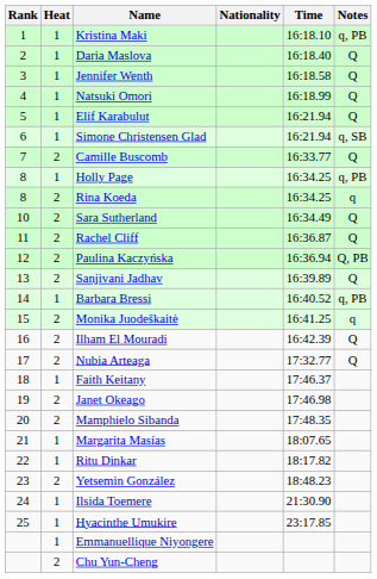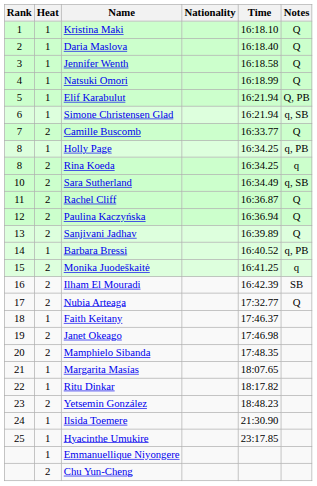 <table class="wikitable sortable" style="text-align:center">
 <tr>
 <th>Rank</th>
 <th>Heat</th>
 <th>Name</th>
 <th>Nationality</th>
 <th>Time</th>
 <th>Notes</th>
 </tr>
 <tr bgcolor=ccffcc>
 <td>1</td>
 <td>1</td>
 <td align=left><a href='#'>Kristina Maki</a></td>
 <td align=left></td>
 <td>16:18.10</td>
-<td>q, PB</td>
+<td>Q</td>
 </tr>
 <tr bgcolor=ccffcc>
 <td>2</td>
 <td>1</td>
 <td align=left><a href='#'>Daria Maslova</a></td>
 <td align=left></td>
 <td>16:18.40</td>
 <td>Q</td>
 </tr>
 <tr bgcolor=ccffcc>
 <td>3</td>
 <td>1</td>
 <td align=left><a href='#'>Jennifer Wenth</a></td>
 <td align=left></td>
 <td>16:18.58</td>
 <td>Q</td>
 </tr>
 <tr bgcolor=ccffcc>
 <td>4</td>
 <td>1</td>
 <td align=left><a href='#'>Natsuki Omori</a></td>
 <td align=left></td>
 <td>16:18.99</td>
 <td>Q</td>
 </tr>
 <tr bgcolor=ccffcc>
 <td>5</td>
 <td>1</td>
 <td align=left><a href='#'>Elif Karabulut</a></td>
 <td align=left></td>
 <td>16:21.94</td>
-<td>Q</td>
+<td>Q, PB</td>
 </tr>
 <tr bgcolor=ddffdd>
 <td>6</td>
 <td>1</td>
 <td align=left><a href='#'>Simone Christensen Glad</a></td>
 <td align=left></td>
 <td>16:21.94</td>
 <td>q, SB</td>
 </tr>
 <tr bgcolor=ccffcc>
 <td>7</td>
 <td>2</td>
 <td align=left><a href='#'>Camille Buscomb</a></td>
 <td align=left></td>
 <td>16:33.77</td>
 <td>Q</td>
 </tr>
 <tr bgcolor=ddffdd>
 <td>8</td>
 <td>1</td>
 <td align=left><a href='#'>Holly Page</a></td>
 <td align=left></td>
 <td>16:34.25</td>
 <td>q, PB</td>
 </tr>
 <tr bgcolor=ccffcc>
 <td>8</td>
 <td>2</td>
 <td align=left><a href='#'>Rina Koeda</a></td>
 <td align=left></td>
 <td>16:34.25</td>
 <td>q</td>
 </tr>
 <tr bgcolor=ccffcc>
 <td>10</td>
 <td>2</td>
 <td align=left><a href='#'>Sara Sutherland</a></td>
 <td align=left></td>
 <td>16:34.49</td>
-<td>Q</td>
+<td>q, SB</td>
 </tr>
 <tr bgcolor=ccffcc>
 <td>11</td>
 <td>2</td>
 <td align=left><a href='#'>Rachel Cliff</a></td>
 <td align=left></td>
 <td>16:36.87</td>
 <td>Q</td>
 </tr>
 <tr bgcolor=ccffcc>
 <td>12</td>
 <td>2</td>
 <td align=left><a href='#'>Paulina Kaczyńska</a></td>
 <td align=left></td>
 <td>16:36.94</td>
-<td>Q, PB</td>
+<td>Q</td>
 </tr>
 <tr bgcolor=ddffdd>
 <td>13</td>
 <td>2</td>
 <td align=left><a href='#'>Sanjivani Jadhav</a></td>
 <td align=left></td>
 <td>16:39.89</td>
 <td>Q</td>
 </tr>
 <tr bgcolor=ddffdd>
 <td>14</td>
 <td>1</td>
 <td align=left><a href='#'>Barbara Bressi</a></td>
 <td align=left></td>
 <td>16:40.52</td>
 <td>q, PB</td>
 </tr>
 <tr bgcolor=ddffdd>
 <td>15</td>
 <td>2</td>
 <td align=left><a href='#'>Monika Juodeškaitė</a></td>
 <td align=left></td>
 <td>16:41.25</td>
 <td>q</td>
 </tr>
 <tr>
 <td>16</td>
 <td>2</td>
 <td align=left><a href='#'>Ilham El Mouradi</a></td>
 <td align=left></td>
 <td>16:42.39</td>
-<td>Q</td>
+<td>SB</td>
 </tr>
 <tr>
 <td>17</td>
 <td>2</td>
 <td align=left><a href='#'>Nubia Arteaga</a></td>
 <td align=left></td>
 <td>17:32.77</td>
 <td>Q</td>
 </tr>
 <tr>
 <td>18</td>
 <td>1</td>
 <td align=left><a href='#'>Faith Keitany</a></td>
 <td align=left></td>
 <td>17:46.37</td>
 <td></td>
 </tr>
 <tr>
 <td>19</td>
 <td>2</td>
 <td align=left><a href='#'>Janet Okeago</a></td>
 <td align=left></td>
 <td>17:46.98</td>
 <td></td>
 </tr>
 <tr>
 <td>20</td>
 <td>2</td>
 <td align=left><a href='#'>Mamphielo Sibanda</a></td>
 <td align=left></td>
 <td>17:48.35</td>
 <td></td>
 </tr>
 <tr>
 <td>21</td>
 <td>1</td>
 <td align=left><a href='#'>Margarita Masías</a></td>
 <td align=left></td>
 <td>18:07.65</td>
 <td></td>
 </tr>
 <tr>
 <td>22</td>
 <td>1</td>
 <td align=left><a href='#'>Ritu Dinkar</a></td>
 <td align=left></td>
 <td>18:17.82</td>
 <td></td>
 </tr>
 <tr>
 <td>23</td>
 <td>2</td>
 <td align=left><a href='#'>Yetsemin González</a></td>
 <td align=left></td>
 <td>18:48.23</td>
 <td></td>
 </tr>
 <tr>
 <td>24</td>
 <td>1</td>
 <td align=left><a href='#'>Ilsida Toemere</a></td>
 <td align=left></td>
 <td>21:30.90</td>
 <td></td>
 </tr>
 <tr>
 <td>25</td>
 <td>1</td>
 <td align=left><a href='#'>Hyacinthe Umukire</a></td>
 <td align=left></td>
 <td>23:17.85</td>
 <td></td>
 </tr>
 <tr>
 <td></td>
 <td>1</td>
 <td align=left><a href='#'>Emmanuellique Niyongere</a></td>
 <td align=left></td>
 <td></td>
 <td></td>
 </tr>
 <tr>
 <td></td>
 <td>2</td>
 <td align=left><a href='#'>Chu Yun-Cheng</a></td>
 <td align=left></td>
 <td></td>
 <td></td>
 </tr>
 </table>
